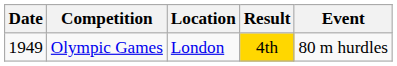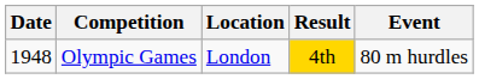 <table class="wikitable" style="border-collapse: collapse; font-size: 95%;">
 <tr>
 <th scope="col">Date</th>
 <th scope="col">Competition</th>
 <th scope="col">Location</th>
 <th scope="col">Result</th>
 <th scope="col">Event</th>
 </tr>
 <tr>
-<td>1949</td>
+<td>1948</td>
 <td><a href='#'>Olympic Games</a></td>
 <td><a href='#'>London</a></td>
 <td align="center" style="background: gold;">4th</td>
 <td>80 m hurdles</td>
 </tr>
 </table>
